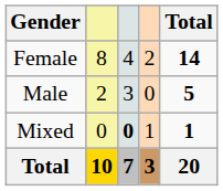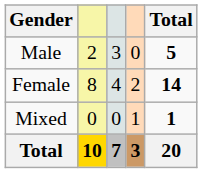 <table class=wikitable style=font-size:85%;float:right;text-align:center>
 <tr>
 <th>Gender</th>
 <td bgcolor=F7F6A8></td>
 <td bgcolor=DCE5E5></td>
 <td bgcolor=FFDAB9></td>
 <th>Total</th>
 </tr>
 <tr>
+<td>Male</td>
+<td bgcolor=F7F6A8>2</td>
+<td bgcolor=DCE5E5>3</td>
+<td bgcolor=FFDAB9>0</td>
+<td><strong>5</strong></td>
+</tr>
+<tr>
 <td>Female</td>
 <td bgcolor=F7F6A8>8</td>
 <td bgcolor=DCE5E5>4</td>
 <td bgcolor=FFDAB9>2</td>
 <td><strong>14</strong></td>
 </tr>
 <tr>
-<td>Male</td>
-<td bgcolor=F7F6A8>2</td>
-<td bgcolor=DCE5E5>3</td>
-<td bgcolor=FFDAB9>0</td>
-<td><strong>5</strong></td>
-</tr>
-<tr>
 <td>Mixed</td>
 <td bgcolor=F7F6A8>0</td>
-<td bgcolor=DCE5E5><strong>0</strong></td>
+<td bgcolor=DCE5E5>0</td>
 <td bgcolor=FFDAB9>1</td>
 <td><strong>1</strong></td>
 </tr>
 <tr>
 <th>Total</th>
 <th style=background:gold>10</th>
 <th style=background:silver>7</th>
 <th style=background:#c96>3</th>
 <th>20</th>
 </tr>
 </table>
